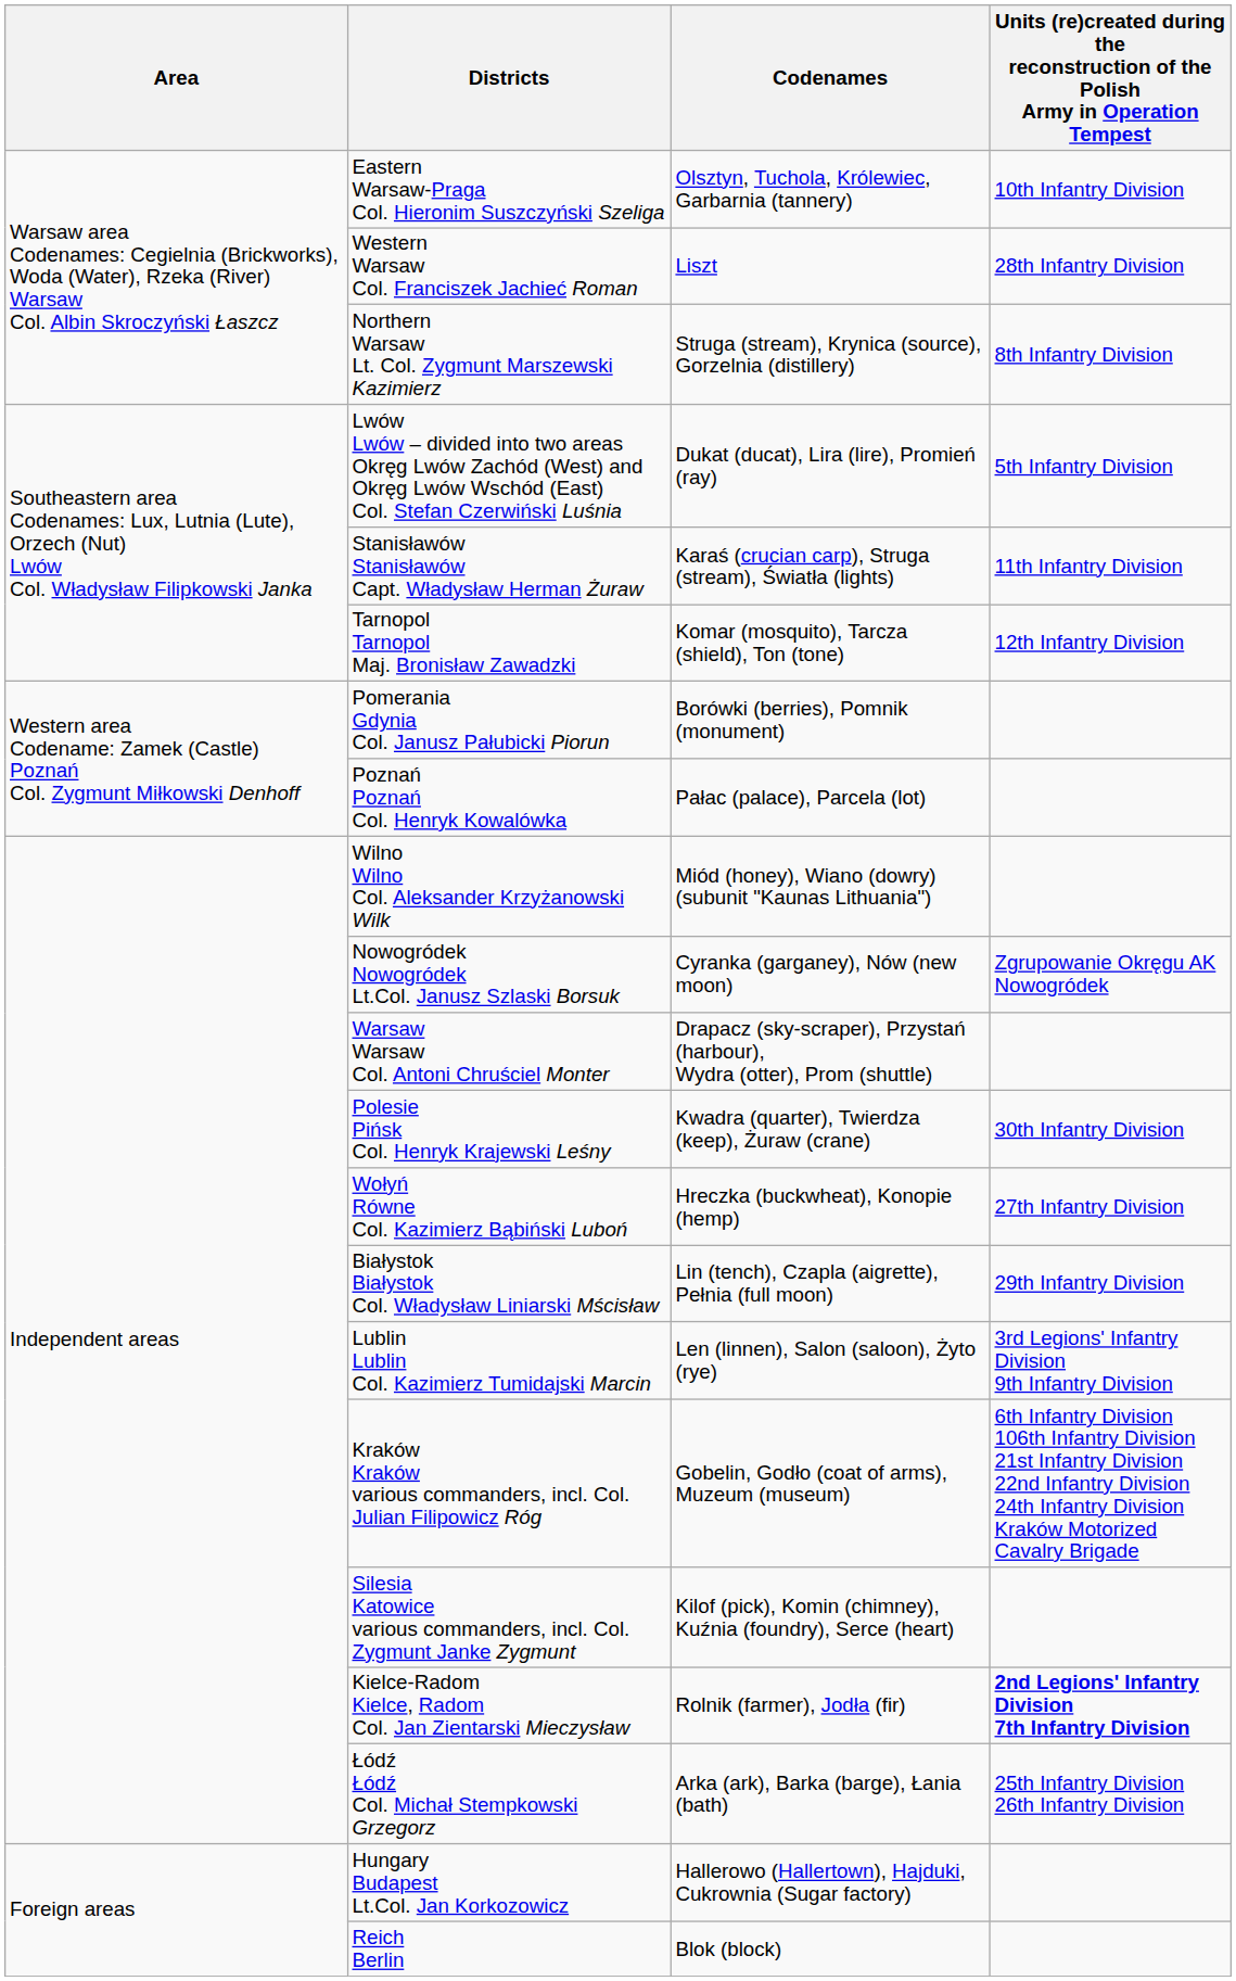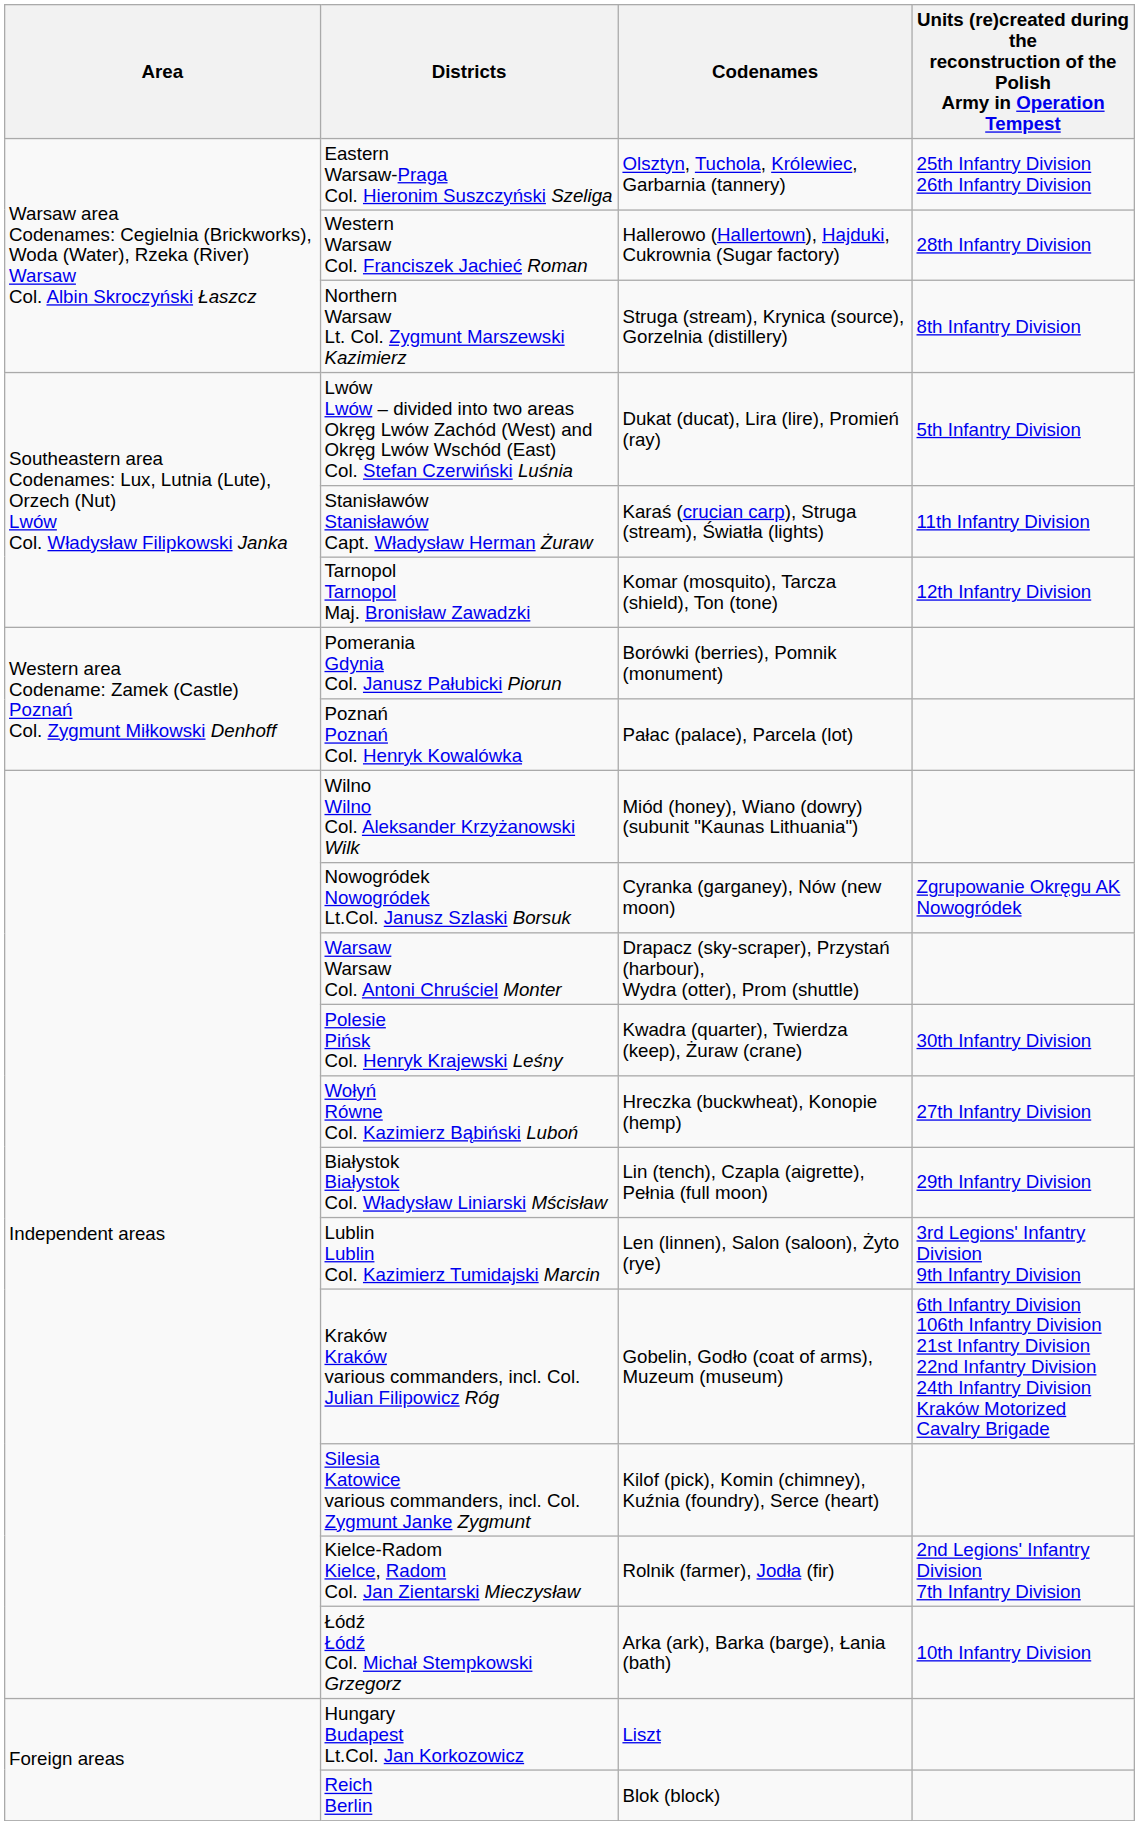 <table style="font-size: 90%" class="wikitable collapsible sortable">
 <tr>
 <th>Area</th>
 <th>Districts</th>
 <th>Codenames</th>
 <th>Units (re)created during the<br>reconstruction of the Polish<br>Army in <a href='#'>Operation Tempest</a></th>
 </tr>
 <tr>
 <td ROWSPAN=3>Warsaw area<br>Codenames: Cegielnia (Brickworks), Woda (Water), Rzeka (River)<br><a href='#'>Warsaw</a><br>Col. <a href='#'>Albin Skroczyński</a> <em>Łaszcz</em></td>
 <td>Eastern<br>Warsaw-<a href='#'>Praga</a><br>Col. <a href='#'>Hieronim Suszczyński</a> <em>Szeliga</em></td>
 <td><a href='#'>Olsztyn</a>, <a href='#'>Tuchola</a>, <a href='#'>Królewiec</a>, Garbarnia (tannery)</td>
-<td><a href='#'>10th Infantry Division</a></td>
+<td><a href='#'>25th Infantry Division</a><br><a href='#'>26th Infantry Division</a></td>
 </tr>
 <tr>
 <td>Western<br>Warsaw<br>Col. <a href='#'>Franciszek Jachieć</a> <em>Roman</em></td>
-<td><a href='#'>Liszt</a></td>
+<td>Hallerowo (<a href='#'>Hallertown</a>), <a href='#'>Hajduki</a>, Cukrownia (Sugar factory)</td>
 <td><a href='#'>28th Infantry Division</a></td>
 </tr>
 <tr>
 <td>Northern<br>Warsaw<br>Lt. Col. <a href='#'>Zygmunt Marszewski</a> <em>Kazimierz</em></td>
 <td>Struga (stream), Krynica (source), Gorzelnia (distillery)</td>
 <td><a href='#'>8th Infantry Division</a></td>
 </tr>
 <tr>
 <td ROWSPAN=3>Southeastern area<br>Codenames: Lux, Lutnia (Lute), Orzech (Nut)<br><a href='#'>Lwów</a><br>Col. <a href='#'>Władysław Filipkowski</a> <em>Janka</em></td>
 <td>Lwów<br><a href='#'>Lwów</a> – divided into two areas<br>Okręg Lwów Zachód (West) and Okręg Lwów Wschód (East)<br>Col. <a href='#'>Stefan Czerwiński</a> <em>Luśnia</em></td>
 <td>Dukat (ducat), Lira (lire), Promień (ray)</td>
 <td><a href='#'>5th Infantry Division</a></td>
 </tr>
 <tr>
 <td>Stanisławów<br><a href='#'>Stanisławów</a><br>Capt. <a href='#'>Władysław Herman</a> <em>Żuraw</em></td>
 <td>Karaś (<a href='#'>crucian carp</a>), Struga (stream), Światła (lights)</td>
 <td><a href='#'>11th Infantry Division</a></td>
 </tr>
 <tr>
 <td>Tarnopol<br><a href='#'>Tarnopol</a><br>Maj. <a href='#'>Bronisław Zawadzki</a></td>
 <td>Komar (mosquito), Tarcza (shield), Ton (tone)</td>
 <td><a href='#'>12th Infantry Division</a></td>
 </tr>
 <tr>
 <td ROWSPAN=2>Western area<br>Codename: Zamek (Castle)<br><a href='#'>Poznań</a><br>Col. <a href='#'>Zygmunt Miłkowski</a> <em>Denhoff</em></td>
 <td>Pomerania<br><a href='#'>Gdynia</a><br>Col. <a href='#'>Janusz Pałubicki</a> <em>Piorun</em></td>
 <td>Borówki (berries), Pomnik (monument)</td>
 <td></td>
 </tr>
 <tr>
 <td>Poznań<br><a href='#'>Poznań</a><br>Col. <a href='#'>Henryk Kowalówka</a></td>
 <td>Pałac (palace), Parcela (lot)</td>
 <td></td>
 </tr>
 <tr>
 <td ROWSPAN=11>Independent areas</td>
 <td>Wilno<br><a href='#'>Wilno</a><br>Col. <a href='#'>Aleksander Krzyżanowski</a> <em>Wilk</em></td>
 <td>Miód (honey), Wiano (dowry) (subunit "Kaunas Lithuania")</td>
 <td></td>
 </tr>
 <tr>
 <td>Nowogródek<br><a href='#'>Nowogródek</a><br>Lt.Col. <a href='#'>Janusz Szlaski</a> <em>Borsuk</em></td>
 <td>Cyranka (garganey), Nów (new moon)</td>
 <td><a href='#'>Zgrupowanie Okręgu AK Nowogródek</a></td>
 </tr>
 <tr>
 <td><a href='#'>Warsaw</a><br>Warsaw<br>Col. <a href='#'>Antoni Chruściel</a> <em>Monter</em></td>
 <td>Drapacz (sky-scraper), Przystań (harbour),<br>Wydra (otter), Prom (shuttle)</td>
 <td></td>
 </tr>
 <tr>
 <td><a href='#'>Polesie</a><br><a href='#'>Pińsk</a><br>Col. <a href='#'>Henryk Krajewski</a> <em>Leśny</em></td>
 <td>Kwadra (quarter), Twierdza (keep), Żuraw (crane)</td>
 <td><a href='#'>30th Infantry Division</a></td>
 </tr>
 <tr>
 <td><a href='#'>Wołyń</a><br><a href='#'>Równe</a><br>Col. <a href='#'>Kazimierz Bąbiński</a> <em>Luboń</em></td>
 <td>Hreczka (buckwheat), Konopie (hemp)</td>
 <td><a href='#'>27th Infantry Division</a></td>
 </tr>
 <tr>
 <td>Białystok<br><a href='#'>Białystok</a><br>Col. <a href='#'>Władysław Liniarski</a> <em>Mścisław</em></td>
 <td>Lin (tench), Czapla (aigrette), Pełnia (full moon)</td>
 <td><a href='#'>29th Infantry Division</a></td>
 </tr>
 <tr>
 <td>Lublin<br><a href='#'>Lublin</a><br>Col. <a href='#'>Kazimierz Tumidajski</a> <em>Marcin</em></td>
 <td>Len (linnen), Salon (saloon), Żyto (rye)</td>
 <td><a href='#'>3rd Legions' Infantry Division</a><br><a href='#'>9th Infantry Division</a></td>
 </tr>
 <tr>
 <td>Kraków<br><a href='#'>Kraków</a><br>various commanders, incl. Col. <a href='#'>Julian Filipowicz</a> <em>Róg</em></td>
 <td>Gobelin, Godło (coat of arms), Muzeum (museum)</td>
 <td><a href='#'>6th Infantry Division</a><br><a href='#'>106th Infantry Division</a><br><a href='#'>21st Infantry Division</a><br><a href='#'>22nd Infantry Division</a><br><a href='#'>24th Infantry Division</a><br><a href='#'>Kraków Motorized Cavalry Brigade</a></td>
 </tr>
 <tr>
 <td><a href='#'>Silesia</a><br><a href='#'>Katowice</a><br>various commanders, incl. Col. <a href='#'>Zygmunt Janke</a> <em>Zygmunt</em></td>
 <td>Kilof (pick), Komin (chimney), Kuźnia (foundry), Serce (heart)</td>
 <td></td>
 </tr>
 <tr>
 <td>Kielce-Radom<br><a href='#'>Kielce</a>, <a href='#'>Radom</a><br>Col. <a href='#'>Jan Zientarski</a> <em>Mieczysław</em></td>
 <td>Rolnik (farmer), <a href='#'>Jodła</a> (fir)</td>
-<td><strong><a href='#'>2nd Legions' Infantry Division</a><br><a href='#'>7th Infantry Division</a></strong></td>
+<td><a href='#'>2nd Legions' Infantry Division</a><br><a href='#'>7th Infantry Division</a></td>
 </tr>
 <tr>
 <td>Łódź<br><a href='#'>Łódź</a><br>Col. <a href='#'>Michał Stempkowski</a> <em>Grzegorz</em></td>
 <td>Arka (ark), Barka (barge), Łania (bath)</td>
-<td><a href='#'>25th Infantry Division</a><br><a href='#'>26th Infantry Division</a></td>
+<td><a href='#'>10th Infantry Division</a></td>
 </tr>
 <tr>
 <td ROWSPAN=2>Foreign areas</td>
 <td>Hungary<br><a href='#'>Budapest</a><br>Lt.Col. <a href='#'>Jan Korkozowicz</a></td>
-<td>Hallerowo (<a href='#'>Hallertown</a>), <a href='#'>Hajduki</a>, Cukrownia (Sugar factory)</td>
+<td><a href='#'>Liszt</a></td>
 <td></td>
 </tr>
 <tr>
 <td><a href='#'>Reich</a><br><a href='#'>Berlin</a></td>
 <td>Blok (block)</td>
 <td></td>
 </tr>
 </table>
